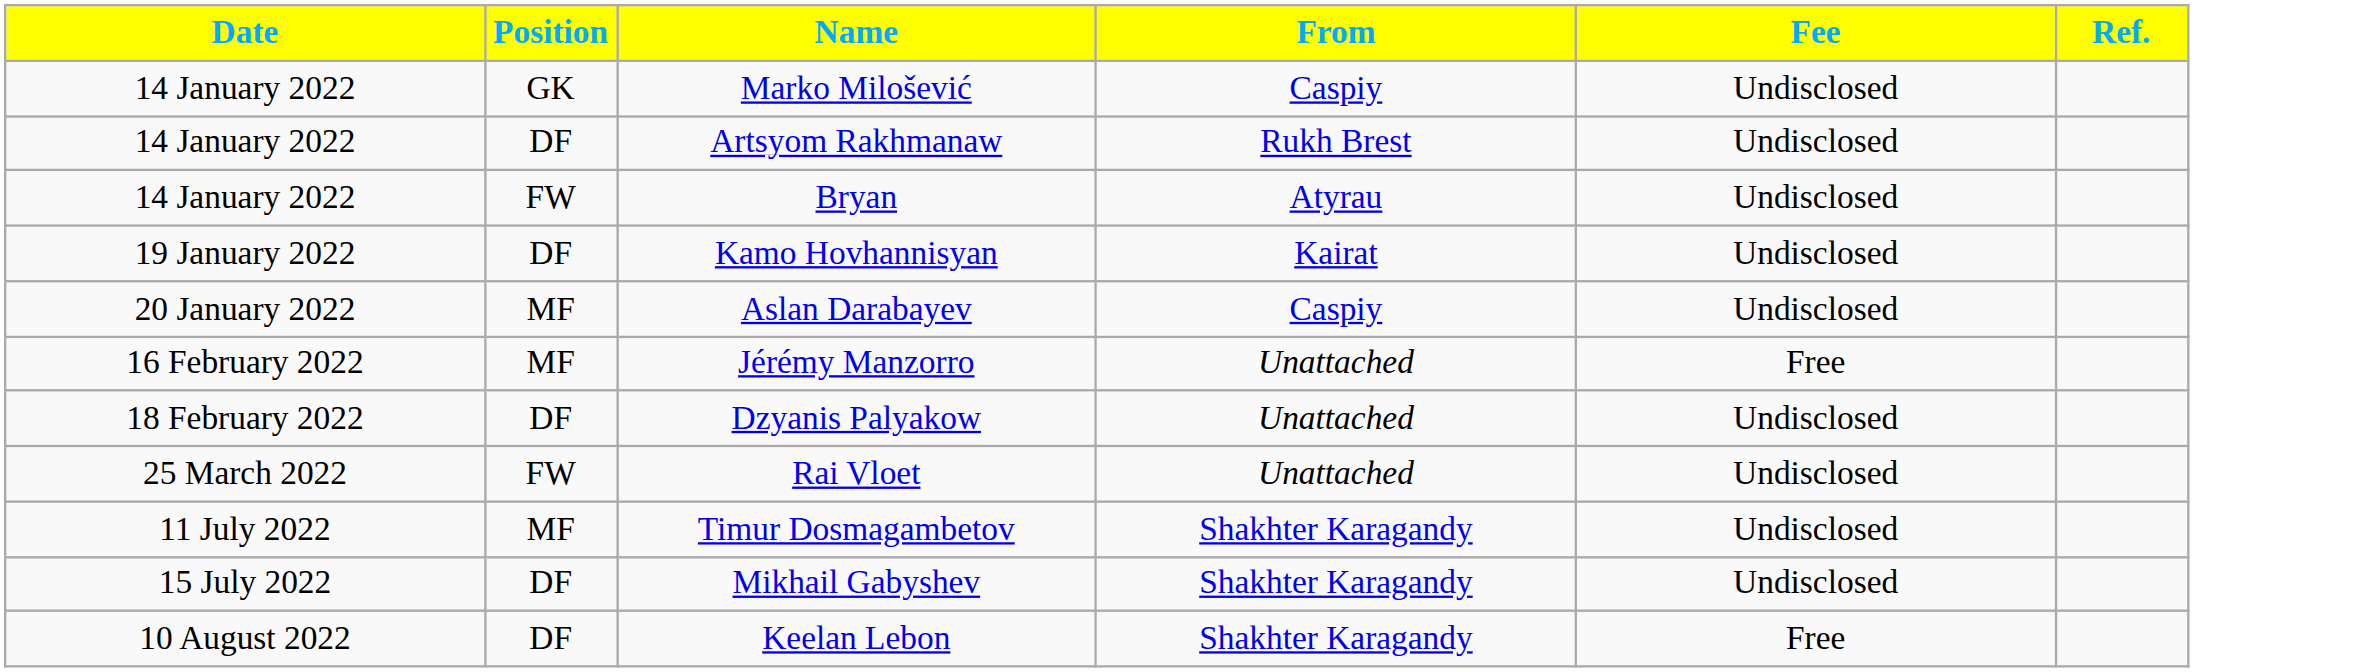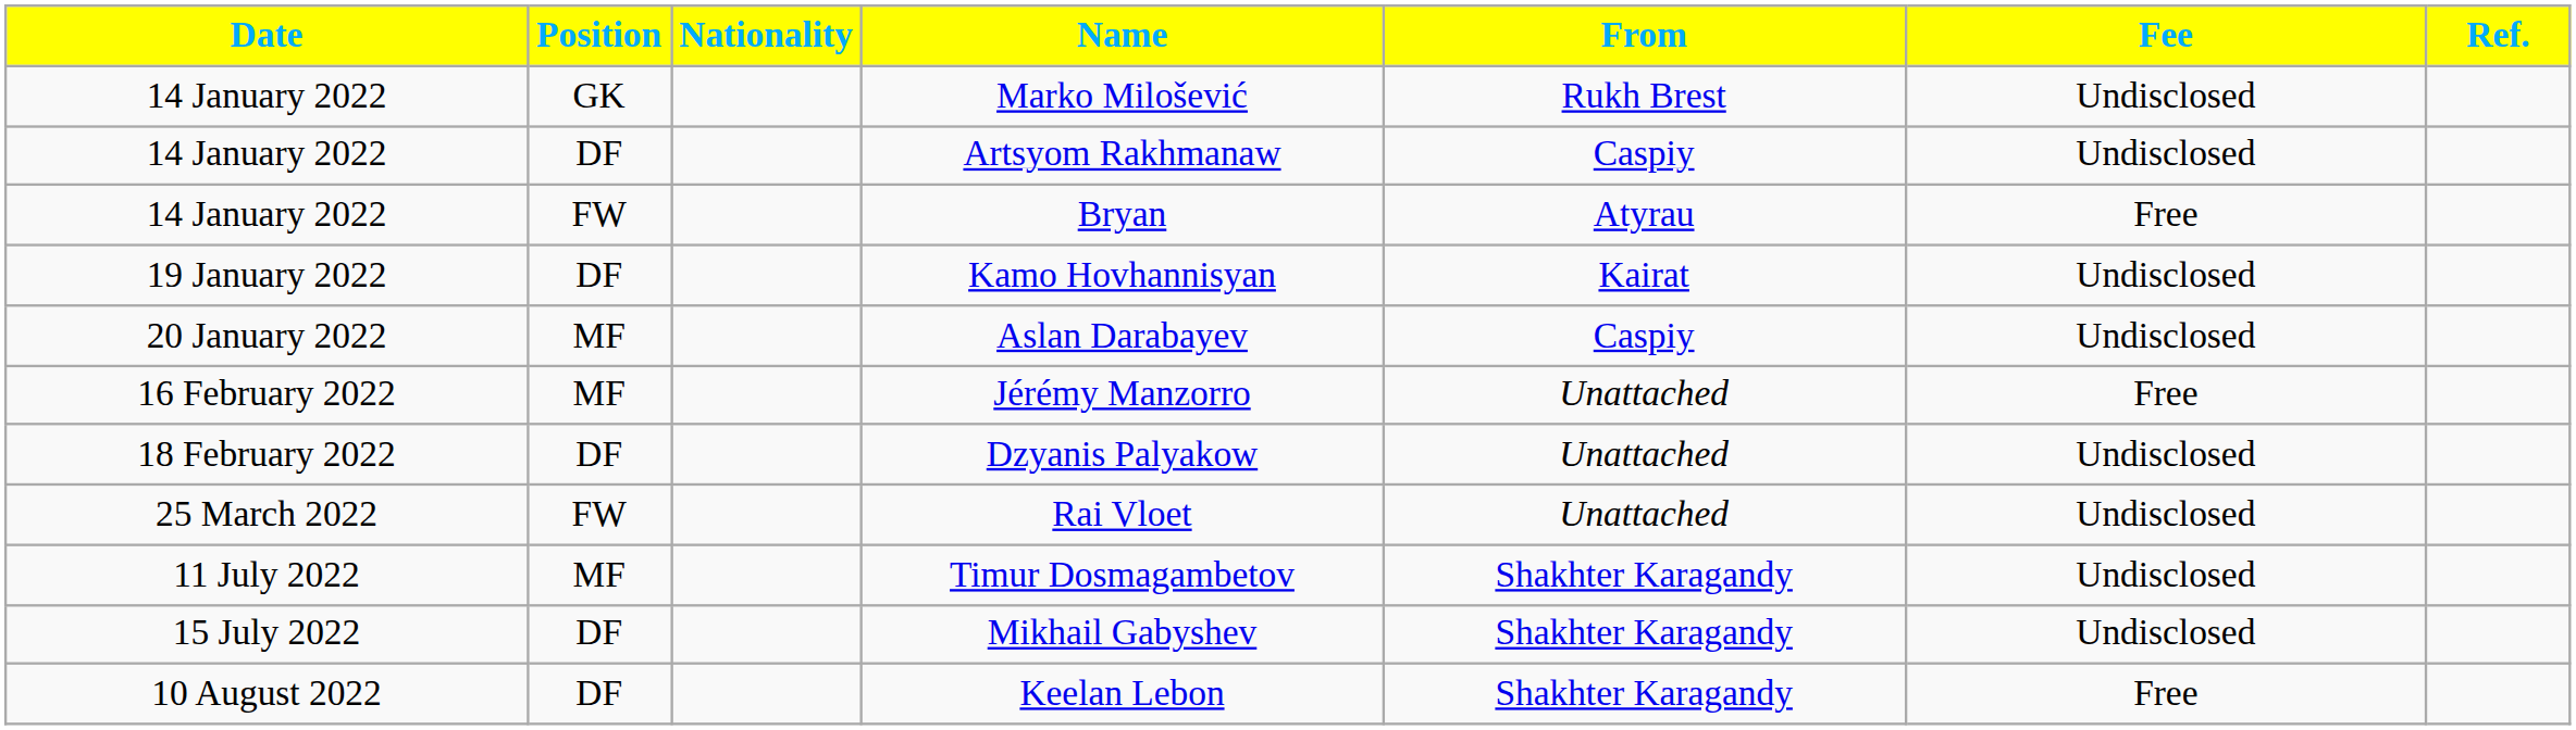 <table class="wikitable"  style="text-align:center; font-size:90%; ">
 <tr>
 <th style="background:#ffff00; color:#00AAFF; width:200px;">Date</th>
 <th style="background:#ffff00; color:#00AAFF; width:50px;">Position</th>
+<th style="background:#ffff00; color:#00AAFF; width:50px;">Nationality</th>
 <th style="background:#ffff00; color:#00AAFF; width:200px;">Name</th>
 <th style="background:#ffff00; color:#00AAFF; width:200px;">From</th>
 <th style="background:#ffff00; color:#00AAFF; width:200px;">Fee</th>
 <th style="background:#ffff00; color:#00AAFF; width:50px;">Ref.</th>
 </tr>
 <tr>
 <td>14 January 2022</td>
 <td>GK</td>
+<td></td>
 <td><a href='#'>Marko Milošević</a></td>
+<td><a href='#'>Rukh Brest</a></td>
+<td>Undisclosed</td>
+<td></td>
+</tr>
+<tr>
+<td>14 January 2022</td>
+<td>DF</td>
+<td></td>
+<td><a href='#'>Artsyom Rakhmanaw</a></td>
 <td><a href='#'>Caspiy</a></td>
 <td>Undisclosed</td>
 <td></td>
 </tr>
 <tr>
 <td>14 January 2022</td>
-<td>DF</td>
-<td><a href='#'>Artsyom Rakhmanaw</a></td>
-<td><a href='#'>Rukh Brest</a></td>
-<td>Undisclosed</td>
+<td>FW</td>
 <td></td>
-</tr>
-<tr>
-<td>14 January 2022</td>
-<td>FW</td>
 <td><a href='#'>Bryan</a></td>
 <td><a href='#'>Atyrau</a></td>
-<td>Undisclosed</td>
+<td>Free</td>
 <td></td>
 </tr>
 <tr>
 <td>19 January 2022</td>
 <td>DF</td>
+<td></td>
 <td><a href='#'>Kamo Hovhannisyan</a></td>
 <td><a href='#'>Kairat</a></td>
 <td>Undisclosed</td>
 <td></td>
 </tr>
 <tr>
 <td>20 January 2022</td>
 <td>MF</td>
+<td></td>
 <td><a href='#'>Aslan Darabayev</a></td>
 <td><a href='#'>Caspiy</a></td>
 <td>Undisclosed</td>
 <td></td>
 </tr>
 <tr>
 <td>16 February 2022</td>
 <td>MF</td>
+<td></td>
 <td><a href='#'>Jérémy Manzorro</a></td>
 <td><em>Unattached</em></td>
 <td>Free</td>
 <td></td>
 </tr>
 <tr>
 <td>18 February 2022</td>
 <td>DF</td>
+<td></td>
 <td><a href='#'>Dzyanis Palyakow</a></td>
 <td><em>Unattached</em></td>
 <td>Undisclosed</td>
 <td></td>
 </tr>
 <tr>
 <td>25 March 2022</td>
 <td>FW</td>
+<td></td>
 <td><a href='#'>Rai Vloet</a></td>
 <td><em>Unattached</em></td>
 <td>Undisclosed</td>
 <td></td>
 </tr>
 <tr>
 <td>11 July 2022</td>
 <td>MF</td>
+<td></td>
 <td><a href='#'>Timur Dosmagambetov</a></td>
 <td><a href='#'>Shakhter Karagandy</a></td>
 <td>Undisclosed</td>
 <td></td>
 </tr>
 <tr>
 <td>15 July 2022</td>
 <td>DF</td>
+<td></td>
 <td><a href='#'>Mikhail Gabyshev</a></td>
 <td><a href='#'>Shakhter Karagandy</a></td>
 <td>Undisclosed</td>
 <td></td>
 </tr>
 <tr>
 <td>10 August 2022</td>
 <td>DF</td>
+<td></td>
 <td><a href='#'>Keelan Lebon</a></td>
 <td><a href='#'>Shakhter Karagandy</a></td>
 <td>Free</td>
 <td></td>
 </tr>
 </table>
